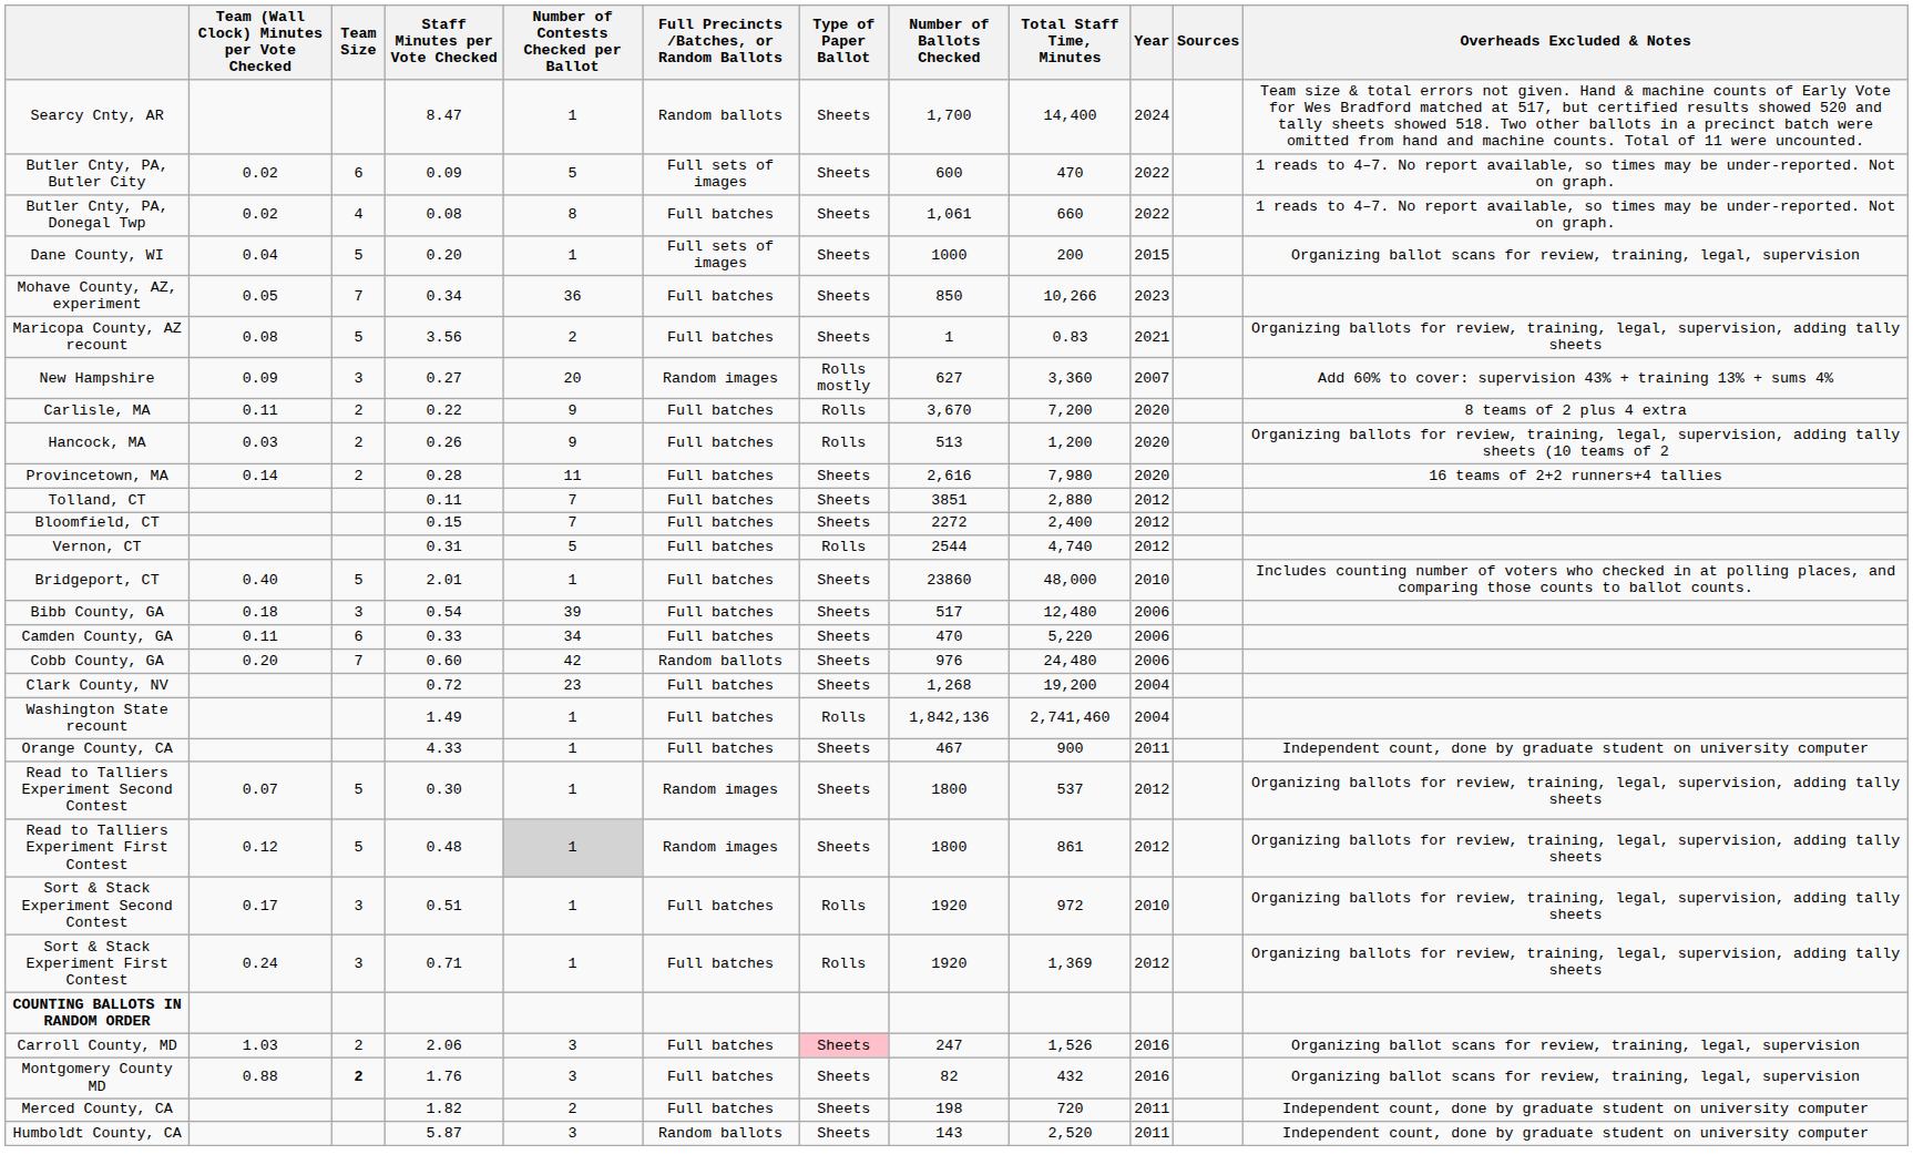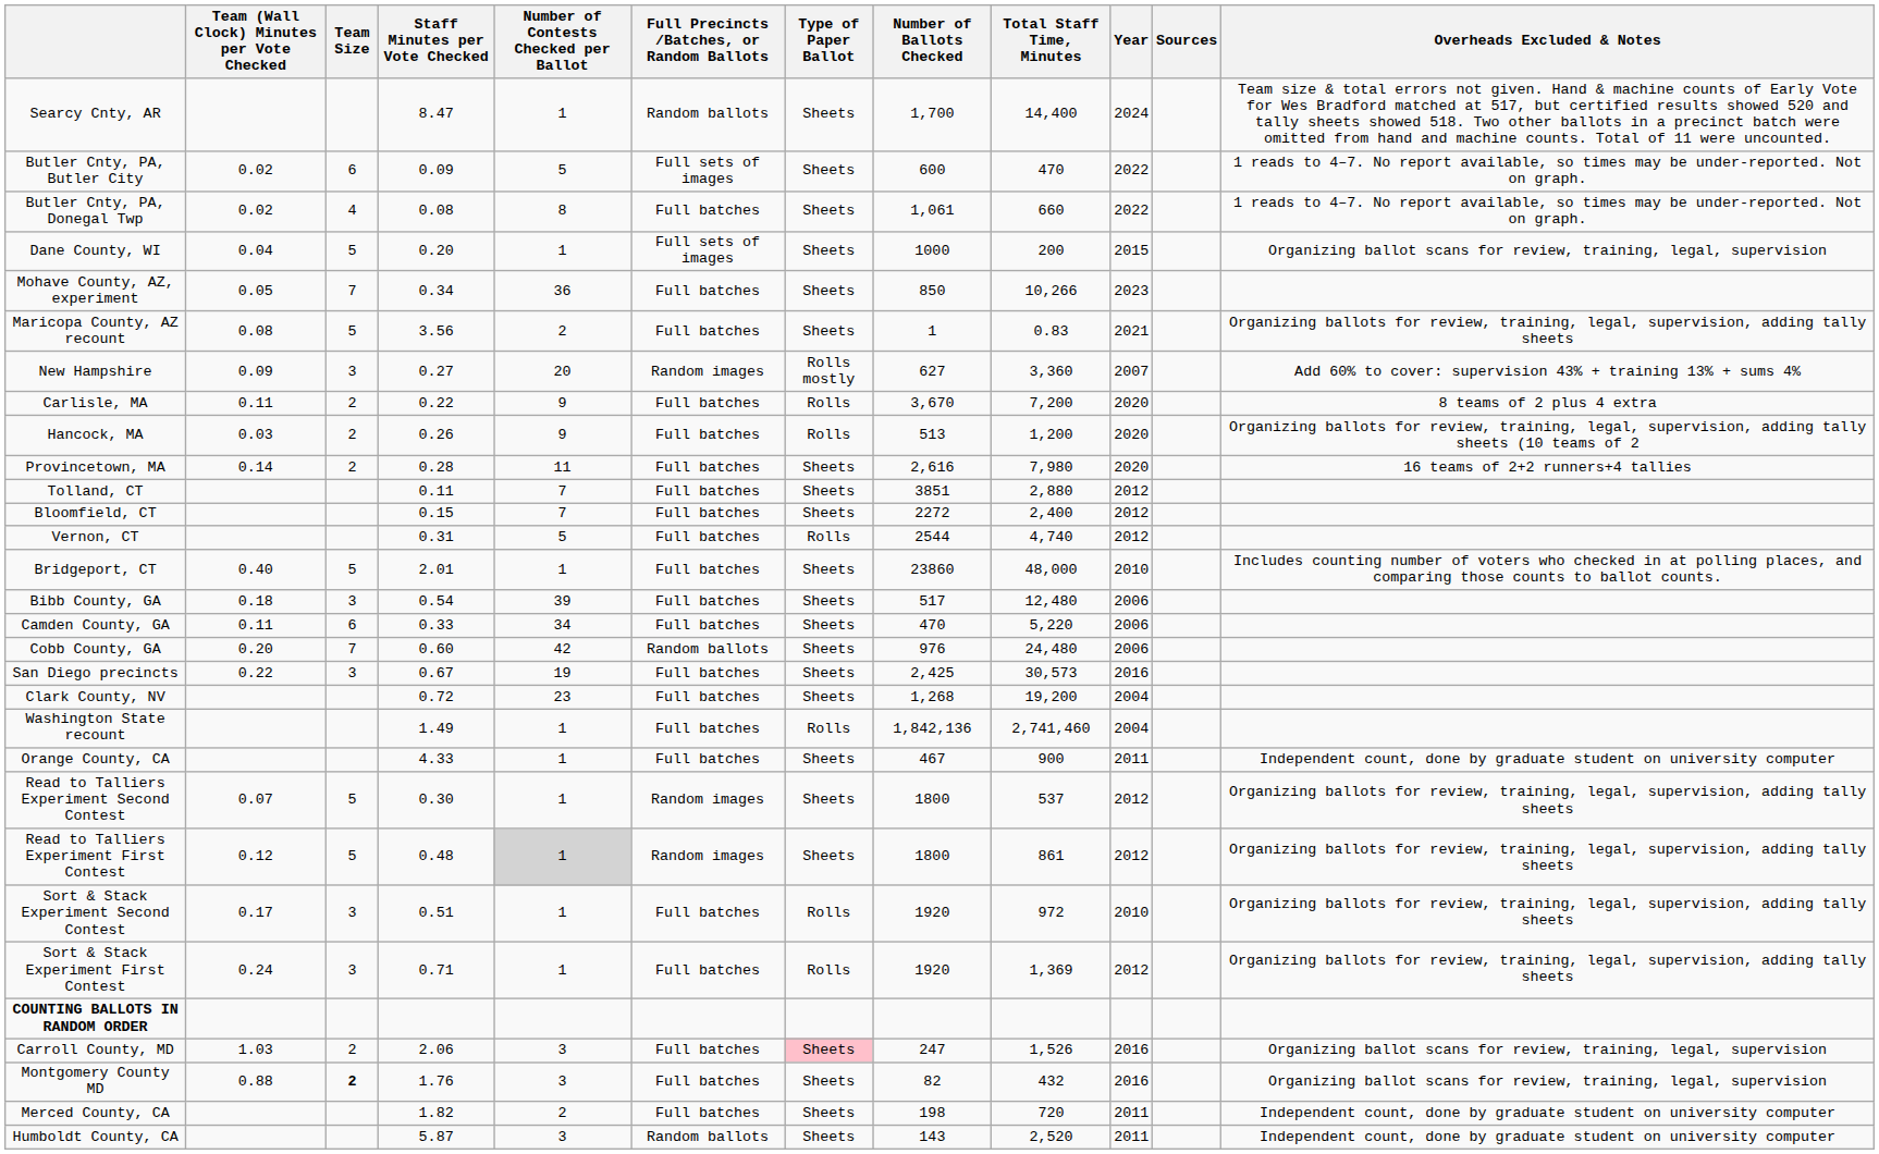 <table class="wikitable sortable" style="font-size: 75%; text-align: center; ">
 <tr>
 <th></th>
 <th>Team (Wall Clock) Minutes per Vote Checked</th>
 <th>Team Size</th>
 <th>Staff Minutes per Vote Checked</th>
 <th>Number of Contests Checked per Ballot</th>
 <th>Full Precincts /Batches, or Random Ballots</th>
 <th>Type of Paper Ballot</th>
 <th>Number of Ballots Checked</th>
 <th>Total Staff Time, Minutes</th>
 <th>Year</th>
 <th>Sources</th>
 <th>Overheads Excluded & Notes</th>
 </tr>
 <tr>
 <td>Searcy Cnty, AR</td>
 <td></td>
 <td></td>
 <td>8.47</td>
 <td>1</td>
 <td>Random ballots</td>
 <td>Sheets</td>
 <td>1,700</td>
 <td>14,400</td>
 <td>2024</td>
 <td></td>
 <td>Team size & total errors not given. Hand & machine counts of Early Vote for Wes Bradford matched at 517, but certified results showed 520 and tally sheets showed 518. Two other ballots in a precinct batch were omitted from hand and machine counts. Total of 11 were uncounted.</td>
 </tr>
 <tr>
 <td>Butler Cnty, PA, Butler City</td>
 <td>0.02</td>
 <td>6</td>
 <td>0.09</td>
 <td>5</td>
 <td>Full sets of images</td>
 <td>Sheets</td>
 <td>600</td>
 <td>470</td>
 <td>2022</td>
 <td></td>
 <td>1 reads to 4–7. No report available, so times may be under-reported. Not on graph.</td>
 </tr>
 <tr>
 <td>Butler Cnty, PA, Donegal Twp</td>
 <td>0.02</td>
 <td>4</td>
 <td>0.08</td>
 <td>8</td>
 <td>Full batches</td>
 <td>Sheets</td>
 <td>1,061</td>
 <td>660</td>
 <td>2022</td>
 <td></td>
 <td>1 reads to 4–7. No report available, so times may be under-reported. Not on graph.</td>
 </tr>
 <tr>
 <td>Dane County, WI</td>
 <td>0.04</td>
 <td>5</td>
 <td>0.20</td>
 <td>1</td>
 <td>Full sets of images</td>
 <td>Sheets</td>
 <td>1000</td>
 <td>200</td>
 <td>2015</td>
 <td></td>
 <td>Organizing ballot scans for review, training, legal, supervision</td>
 </tr>
 <tr>
 <td>Mohave County, AZ, experiment</td>
 <td>0.05</td>
 <td>7</td>
 <td>0.34</td>
 <td>36</td>
 <td>Full batches</td>
 <td>Sheets</td>
 <td>850</td>
 <td>10,266</td>
 <td>2023</td>
 <td></td>
 <td></td>
 </tr>
 <tr>
 <td>Maricopa County, AZ recount</td>
 <td>0.08</td>
 <td>5</td>
 <td>3.56</td>
 <td>2</td>
 <td>Full batches</td>
 <td>Sheets</td>
 <td>1</td>
 <td>0.83</td>
 <td>2021</td>
 <td></td>
 <td>Organizing ballots for review, training, legal, supervision, adding tally sheets</td>
 </tr>
 <tr>
 <td>New Hampshire</td>
 <td>0.09</td>
 <td>3</td>
 <td>0.27</td>
 <td>20</td>
 <td>Random images</td>
 <td>Rolls mostly</td>
 <td>627</td>
 <td>3,360</td>
 <td>2007</td>
 <td></td>
 <td>Add 60% to cover: supervision 43% + training 13% + sums 4%</td>
 </tr>
 <tr>
 <td>Carlisle, MA</td>
 <td>0.11</td>
 <td>2</td>
 <td>0.22</td>
 <td>9</td>
 <td>Full batches</td>
 <td>Rolls</td>
 <td>3,670</td>
 <td>7,200</td>
 <td>2020</td>
 <td></td>
 <td>8 teams of 2 plus 4 extra</td>
 </tr>
 <tr>
 <td>Hancock, MA</td>
 <td>0.03</td>
 <td>2</td>
 <td>0.26</td>
 <td>9</td>
 <td>Full batches</td>
 <td>Rolls</td>
 <td>513</td>
 <td>1,200</td>
 <td>2020</td>
 <td></td>
 <td>Organizing ballots for review, training, legal, supervision, adding tally sheets (10 teams of 2</td>
 </tr>
 <tr>
 <td>Provincetown, MA</td>
 <td>0.14</td>
 <td>2</td>
 <td>0.28</td>
 <td>11</td>
 <td>Full batches</td>
 <td>Sheets</td>
 <td>2,616</td>
 <td>7,980</td>
 <td>2020</td>
 <td></td>
 <td>16 teams of 2+2 runners+4 tallies</td>
 </tr>
 <tr>
 <td>Tolland, CT</td>
 <td></td>
 <td></td>
 <td>0.11</td>
 <td>7</td>
 <td>Full batches</td>
 <td>Sheets</td>
 <td>3851</td>
 <td>2,880</td>
 <td>2012</td>
 <td></td>
 <td></td>
 </tr>
 <tr>
 <td>Bloomfield, CT</td>
 <td></td>
 <td></td>
 <td>0.15</td>
 <td>7</td>
 <td>Full batches</td>
 <td>Sheets</td>
 <td>2272</td>
 <td>2,400</td>
 <td>2012</td>
 <td></td>
 <td></td>
 </tr>
 <tr>
 <td>Vernon, CT</td>
 <td></td>
 <td></td>
 <td>0.31</td>
 <td>5</td>
 <td>Full batches</td>
 <td>Rolls</td>
 <td>2544</td>
 <td>4,740</td>
 <td>2012</td>
 <td></td>
 <td></td>
 </tr>
 <tr>
 <td>Bridgeport, CT</td>
 <td>0.40</td>
 <td>5</td>
 <td>2.01</td>
 <td>1</td>
 <td>Full batches</td>
 <td>Sheets</td>
 <td>23860</td>
 <td>48,000</td>
 <td>2010</td>
 <td></td>
 <td>Includes counting number of voters who checked in at polling places, and comparing those counts to ballot counts.</td>
 </tr>
 <tr>
 <td>Bibb County, GA</td>
 <td>0.18</td>
 <td>3</td>
 <td>0.54</td>
 <td>39</td>
 <td>Full batches</td>
 <td>Sheets</td>
 <td>517</td>
 <td>12,480</td>
 <td>2006</td>
 <td></td>
 <td></td>
 </tr>
 <tr>
 <td>Camden County, GA</td>
 <td>0.11</td>
 <td>6</td>
 <td>0.33</td>
 <td>34</td>
 <td>Full batches</td>
 <td>Sheets</td>
 <td>470</td>
 <td>5,220</td>
 <td>2006</td>
 <td></td>
 <td></td>
 </tr>
 <tr>
 <td>Cobb County, GA</td>
 <td>0.20</td>
 <td>7</td>
 <td>0.60</td>
 <td>42</td>
 <td>Random ballots</td>
 <td>Sheets</td>
 <td>976</td>
 <td>24,480</td>
 <td>2006</td>
 <td></td>
 <td></td>
 </tr>
 <tr>
+<td>San Diego precincts</td>
+<td>0.22</td>
+<td>3</td>
+<td>0.67</td>
+<td>19</td>
+<td>Full batches</td>
+<td>Sheets</td>
+<td>2,425</td>
+<td>30,573</td>
+<td>2016</td>
+<td></td>
+<td></td>
+</tr>
+<tr>
 <td>Clark County, NV</td>
 <td></td>
 <td></td>
 <td>0.72</td>
 <td>23</td>
 <td>Full batches</td>
 <td>Sheets</td>
 <td>1,268</td>
 <td>19,200</td>
 <td>2004</td>
 <td></td>
 <td></td>
 </tr>
 <tr>
 <td>Washington State recount</td>
 <td></td>
 <td></td>
 <td>1.49</td>
 <td>1</td>
 <td>Full batches</td>
 <td>Rolls</td>
 <td>1,842,136</td>
 <td>2,741,460</td>
 <td>2004</td>
 <td></td>
 <td></td>
 </tr>
 <tr>
 <td>Orange County, CA</td>
 <td></td>
 <td></td>
 <td>4.33</td>
 <td>1</td>
 <td>Full batches</td>
 <td>Sheets</td>
 <td>467</td>
 <td>900</td>
 <td>2011</td>
 <td></td>
 <td>Independent count, done by graduate student on university computer</td>
 </tr>
 <tr>
 <td>Read to Talliers Experiment Second Contest</td>
 <td>0.07</td>
 <td>5</td>
 <td>0.30</td>
 <td>1</td>
 <td>Random images</td>
 <td>Sheets</td>
 <td>1800</td>
 <td>537</td>
 <td>2012</td>
 <td></td>
 <td>Organizing ballots for review, training, legal, supervision, adding tally sheets</td>
 </tr>
 <tr>
 <td>Read to Talliers Experiment First Contest</td>
 <td>0.12</td>
 <td>5</td>
 <td>0.48</td>
 <td style="background: lightgrey;">1</td>
 <td>Random images</td>
 <td>Sheets</td>
 <td>1800</td>
 <td>861</td>
 <td>2012</td>
 <td></td>
 <td>Organizing ballots for review, training, legal, supervision, adding tally sheets</td>
 </tr>
 <tr>
 <td>Sort & Stack Experiment Second Contest</td>
 <td>0.17</td>
 <td>3</td>
 <td>0.51</td>
 <td>1</td>
 <td>Full batches</td>
 <td>Rolls</td>
 <td>1920</td>
 <td>972</td>
 <td>2010</td>
 <td></td>
 <td>Organizing ballots for review, training, legal, supervision, adding tally sheets</td>
 </tr>
 <tr>
 <td>Sort & Stack Experiment First Contest</td>
 <td>0.24</td>
 <td>3</td>
 <td>0.71</td>
 <td>1</td>
 <td>Full batches</td>
 <td>Rolls</td>
 <td>1920</td>
 <td>1,369</td>
 <td>2012</td>
 <td></td>
 <td>Organizing ballots for review, training, legal, supervision, adding tally sheets</td>
 </tr>
 <tr>
 <td><strong>COUNTING  BALLOTS IN RANDOM ORDER</strong></td>
 <td></td>
 <td></td>
 <td></td>
 <td></td>
 <td></td>
 <td></td>
 <td></td>
 <td></td>
 <td></td>
 <td></td>
 <td></td>
 </tr>
 <tr>
 <td>Carroll County, MD</td>
 <td>1.03</td>
 <td>2</td>
 <td>2.06</td>
 <td>3</td>
 <td>Full batches</td>
 <td style="background: pink;">Sheets</td>
 <td>247</td>
 <td>1,526</td>
 <td>2016</td>
 <td></td>
 <td>Organizing ballot scans for review, training, legal, supervision</td>
 </tr>
 <tr>
 <td>Montgomery County MD</td>
 <td>0.88</td>
 <td><strong>2</strong></td>
 <td>1.76</td>
 <td>3</td>
 <td>Full batches</td>
 <td>Sheets</td>
 <td>82</td>
 <td>432</td>
 <td>2016</td>
 <td></td>
 <td>Organizing ballot scans for review, training, legal, supervision</td>
 </tr>
 <tr>
 <td>Merced County, CA</td>
 <td></td>
 <td></td>
 <td>1.82</td>
 <td>2</td>
 <td>Full batches</td>
 <td>Sheets</td>
 <td>198</td>
 <td>720</td>
 <td>2011</td>
 <td></td>
 <td>Independent count, done by graduate student on university computer</td>
 </tr>
 <tr>
 <td>Humboldt County, CA</td>
 <td></td>
 <td></td>
 <td>5.87</td>
 <td>3</td>
 <td>Random ballots</td>
 <td>Sheets</td>
 <td>143</td>
 <td>2,520</td>
 <td>2011</td>
 <td></td>
 <td>Independent count, done by graduate student on university computer</td>
 </tr>
 <tr>
 </tr>
 </table>
